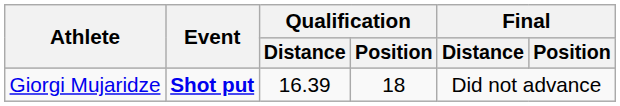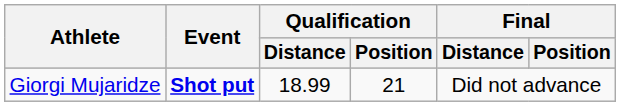 <table class=wikitable style=font-size:90%>
 <tr>
 <th rowspan=2>Athlete</th>
 <th rowspan=2>Event</th>
 <th colspan=2>Qualification</th>
 <th colspan=2>Final</th>
 </tr>
 <tr style=font-size:95%>
 <th>Distance</th>
 <th>Position</th>
 <th>Distance</th>
 <th>Position</th>
 </tr>
 <tr align=center>
 <td align=left><a href='#'>Giorgi Mujaridze</a></td>
 <td align=left><strong><a href='#'>Shot put</a></strong></td>
-<td>16.39</td>
-<td>18</td>
+<td>18.99</td>
+<td>21</td>
 <td colspan=2>Did not advance</td>
 </tr>
 </table>
